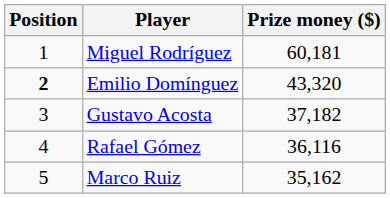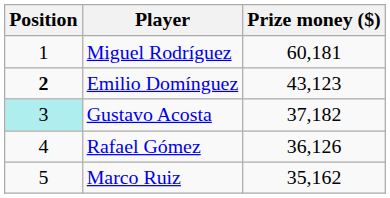 <table class=wikitable>
 <tr>
 <th>Position</th>
 <th>Player</th>
 <th>Prize money ($)</th>
 </tr>
 <tr>
 <td align=center>1</td>
 <td> <a href='#'>Miguel Rodríguez</a></td>
 <td align=center>60,181</td>
 </tr>
 <tr>
 <td align=center><strong>2</strong></td>
 <td> <a href='#'>Emilio Domínguez</a></td>
-<td align=center>43,320</td>
+<td align=center>43,123</td>
 </tr>
 <tr>
-<td align=center>3</td>
+<td align=center style="background: paleturquoise;">3</td>
 <td> <a href='#'>Gustavo Acosta</a></td>
 <td align=center>37,182</td>
 </tr>
 <tr>
 <td align=center>4</td>
 <td> <a href='#'>Rafael Gómez</a></td>
-<td align=center>36,116</td>
+<td align=center>36,126</td>
 </tr>
 <tr>
 <td align=center>5</td>
 <td> <a href='#'>Marco Ruiz</a></td>
 <td align=center>35,162</td>
 </tr>
 </table>
